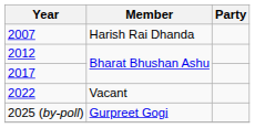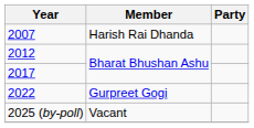 <table class="wikitable sortable">
 <tr>
 <th>Year</th>
 <th>Member</th>
 <th colspan="2">Party</th>
 </tr>
 <tr>
 <td><a href='#'>2007</a></td>
 <td>Harish Rai Dhanda</td>
 <td></td>
 </tr>
 <tr>
 <td><a href='#'>2012</a></td>
 <td rowspan=2><a href='#'>Bharat Bhushan Ashu</a></td>
 <td></td>
 </tr>
 <tr>
 <td><a href='#'>2017</a></td>
 </tr>
 <tr>
 <td><a href='#'>2022</a></td>
-<td>Vacant</td>
+<td><a href='#'>Gurpreet Gogi</a></td>
 <td></td>
 </tr>
 <tr>
 <td>2025 (<em>by-poll</em>)</td>
-<td><a href='#'>Gurpreet Gogi</a></td>
+<td>Vacant</td>
 <td></td>
 </tr>
 <tr>
 </tr>
 </table>
